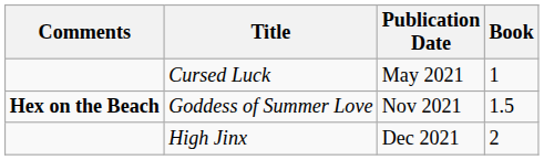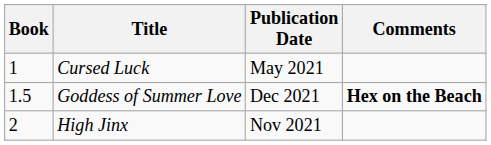 <table class="wikitable">
 <tr>
-<th>Comments</th>
+<th>Book<br></th>
 <th>Title</th>
 <th>Publication<br>Date</th>
-<th>Book<br></th>
+<th>Comments</th>
 </tr>
 <tr>
-<td></td>
+<td>1</td>
 <td><em>Cursed Luck</em></td>
 <td>May 2021</td>
-<td>1</td>
+<td></td>
 </tr>
 <tr>
+<td>1.5</td>
+<td><em>Goddess of Summer Love</em></td>
+<td>Dec 2021</td>
 <td><strong>Hex on the Beach</strong></td>
-<td><em>Goddess of Summer Love</em></td>
-<td>Nov 2021</td>
-<td>1.5</td>
 </tr>
 <tr>
+<td>2</td>
+<td><em>High Jinx</em></td>
+<td>Nov 2021</td>
 <td></td>
-<td><em>High Jinx</em></td>
-<td>Dec 2021</td>
-<td>2</td>
 </tr>
 </table>
